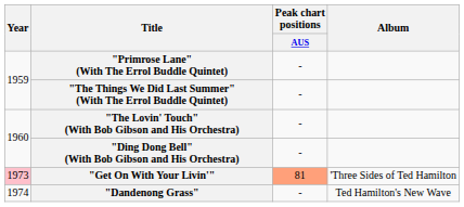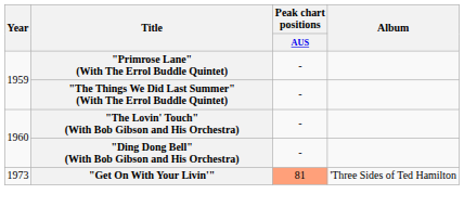 <table class="wikitable plainrowheaders" style="text-align:center;" border="1">
 <tr>
 <th scope="col" rowspan="2">Year</th>
 <th scope="col" rowspan="2" style="width:22em;">Title</th>
 <th scope="col" colspan="1">Peak chart<br>positions</th>
 <th scope="col" rowspan="2">Album</th>
 </tr>
 <tr>
 <th scope="col" style="text-align:center;"><small><a href='#'>AUS</a><br></small></th>
 </tr>
 <tr>
 <td rowspan="2">1959</td>
 <th scope="row">"Primrose Lane" <br>(With The Errol Buddle Quintet)</th>
 <td style="text-align:center;">-</td>
 <td></td>
 </tr>
 <tr>
 <th scope="row">"The Things We Did Last Summer" <br>(With The Errol Buddle Quintet)</th>
 <td style="text-align:center;">-</td>
 <td></td>
 </tr>
 <tr>
 <td rowspan="2">1960</td>
 <th scope="row">"The Lovin' Touch" <br>(With Bob Gibson and His Orchestra)</th>
 <td style="text-align:center;">-</td>
 <td></td>
 </tr>
 <tr>
 <th scope="row">"Ding Dong Bell" <br>(With Bob Gibson and His Orchestra)</th>
 <td style="text-align:center;">-</td>
 <td></td>
 </tr>
 <tr>
-<td style="background: pink;">1973</td>
+<td>1973</td>
 <th scope="row">"Get On With Your Livin'"</th>
 <td style="background: lightsalmon; text-align:center;">81</td>
 <td>'Three Sides of Ted Hamilton<em></td>
 </tr>
-<tr>
-<td>1974</td>
-<th scope="row">"Dandenong Grass"</th>
-<td style="text-align:center;">-</td>
-<td></em>Ted Hamilton's New Wave<em></td>
-</tr>
 </table>
